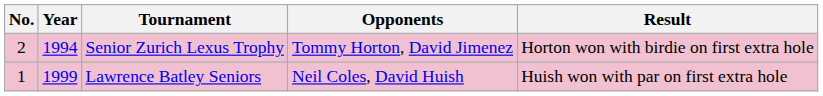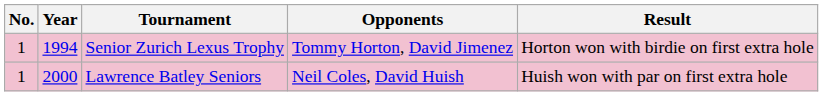 <table class="wikitable" style="font-size:95%;">
 <tr>
 <th>No.</th>
 <th>Year</th>
 <th>Tournament</th>
 <th>Opponents</th>
 <th>Result</th>
 </tr>
 <tr style="background:#F2C1D1;">
-<td align=center>2</td>
+<td align=center>1</td>
 <td><a href='#'>1994</a></td>
 <td><a href='#'>Senior Zurich Lexus Trophy</a></td>
 <td> <a href='#'>Tommy Horton</a>,  <a href='#'>David Jimenez</a></td>
 <td>Horton won with birdie on first extra hole</td>
 </tr>
 <tr style="background:#F2C1D1;">
 <td align=center>1</td>
-<td><a href='#'>1999</a></td>
+<td><a href='#'>2000</a></td>
 <td><a href='#'>Lawrence Batley Seniors</a></td>
 <td> <a href='#'>Neil Coles</a>,  <a href='#'>David Huish</a></td>
 <td>Huish won with par on first extra hole</td>
 </tr>
 </table>
